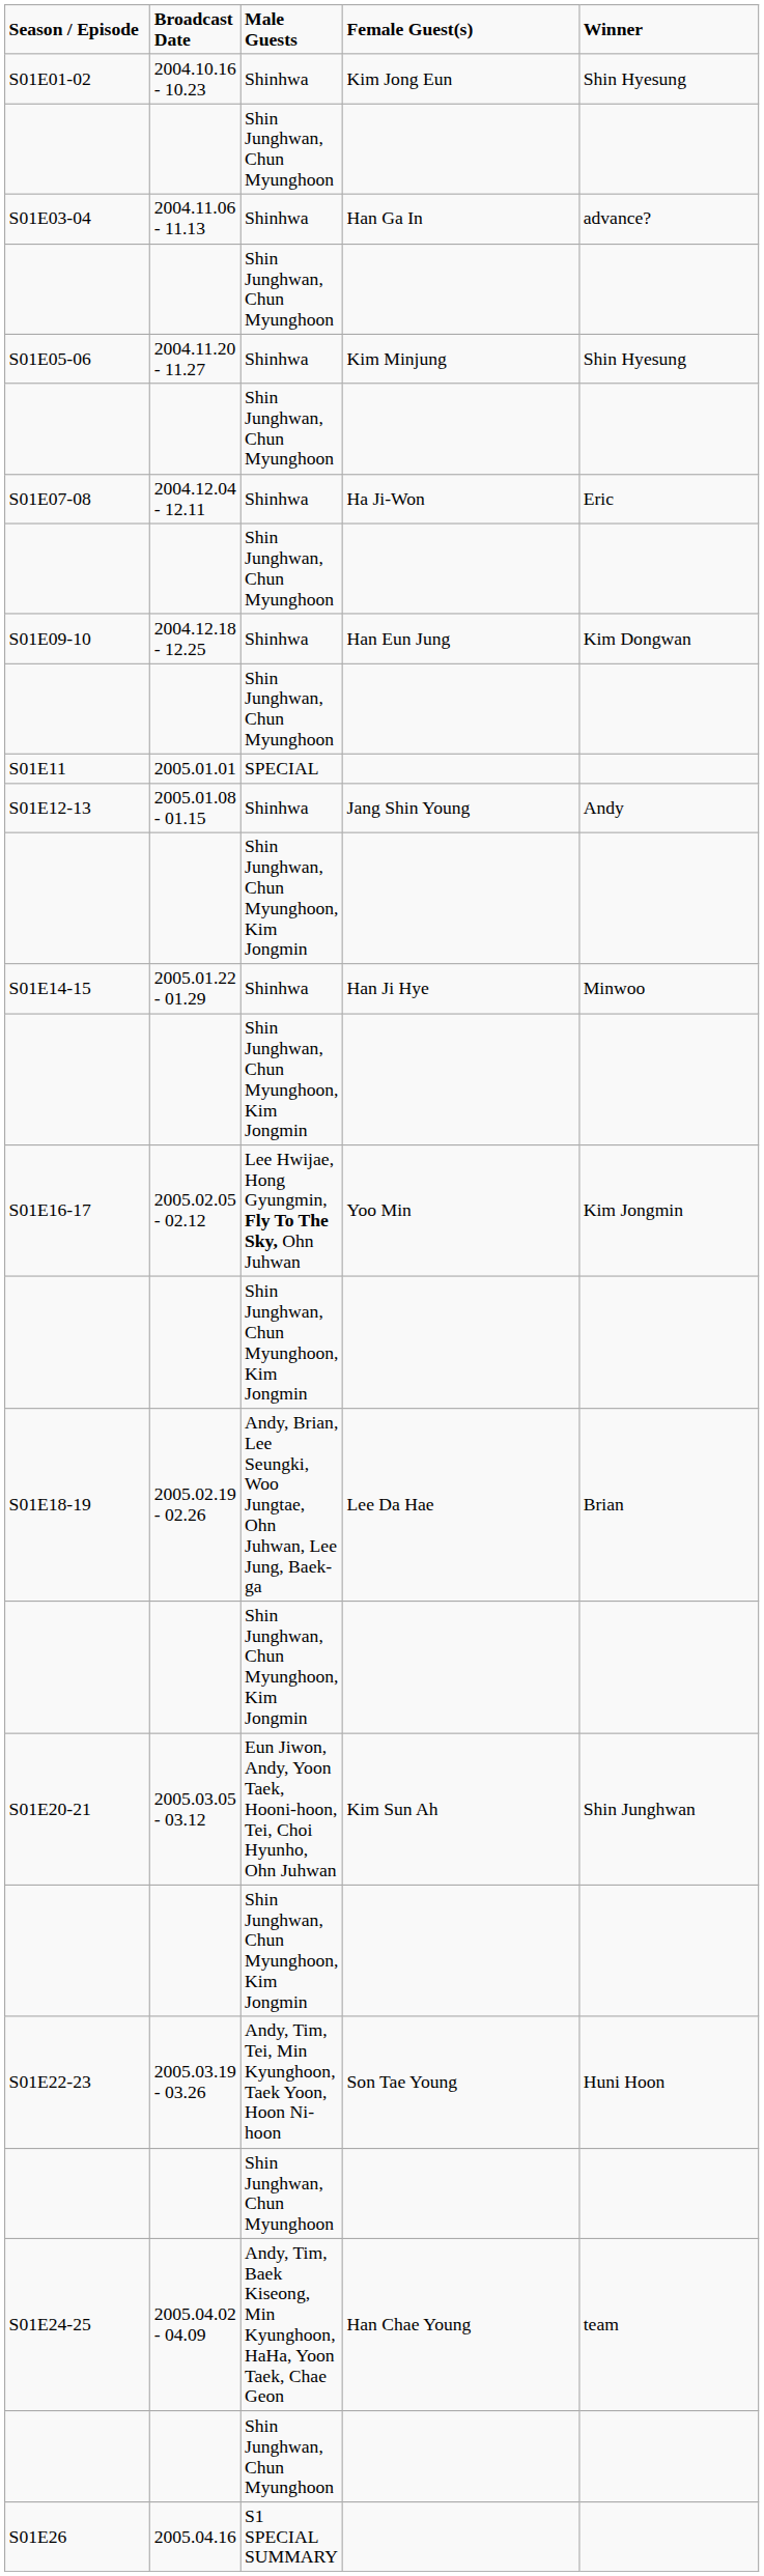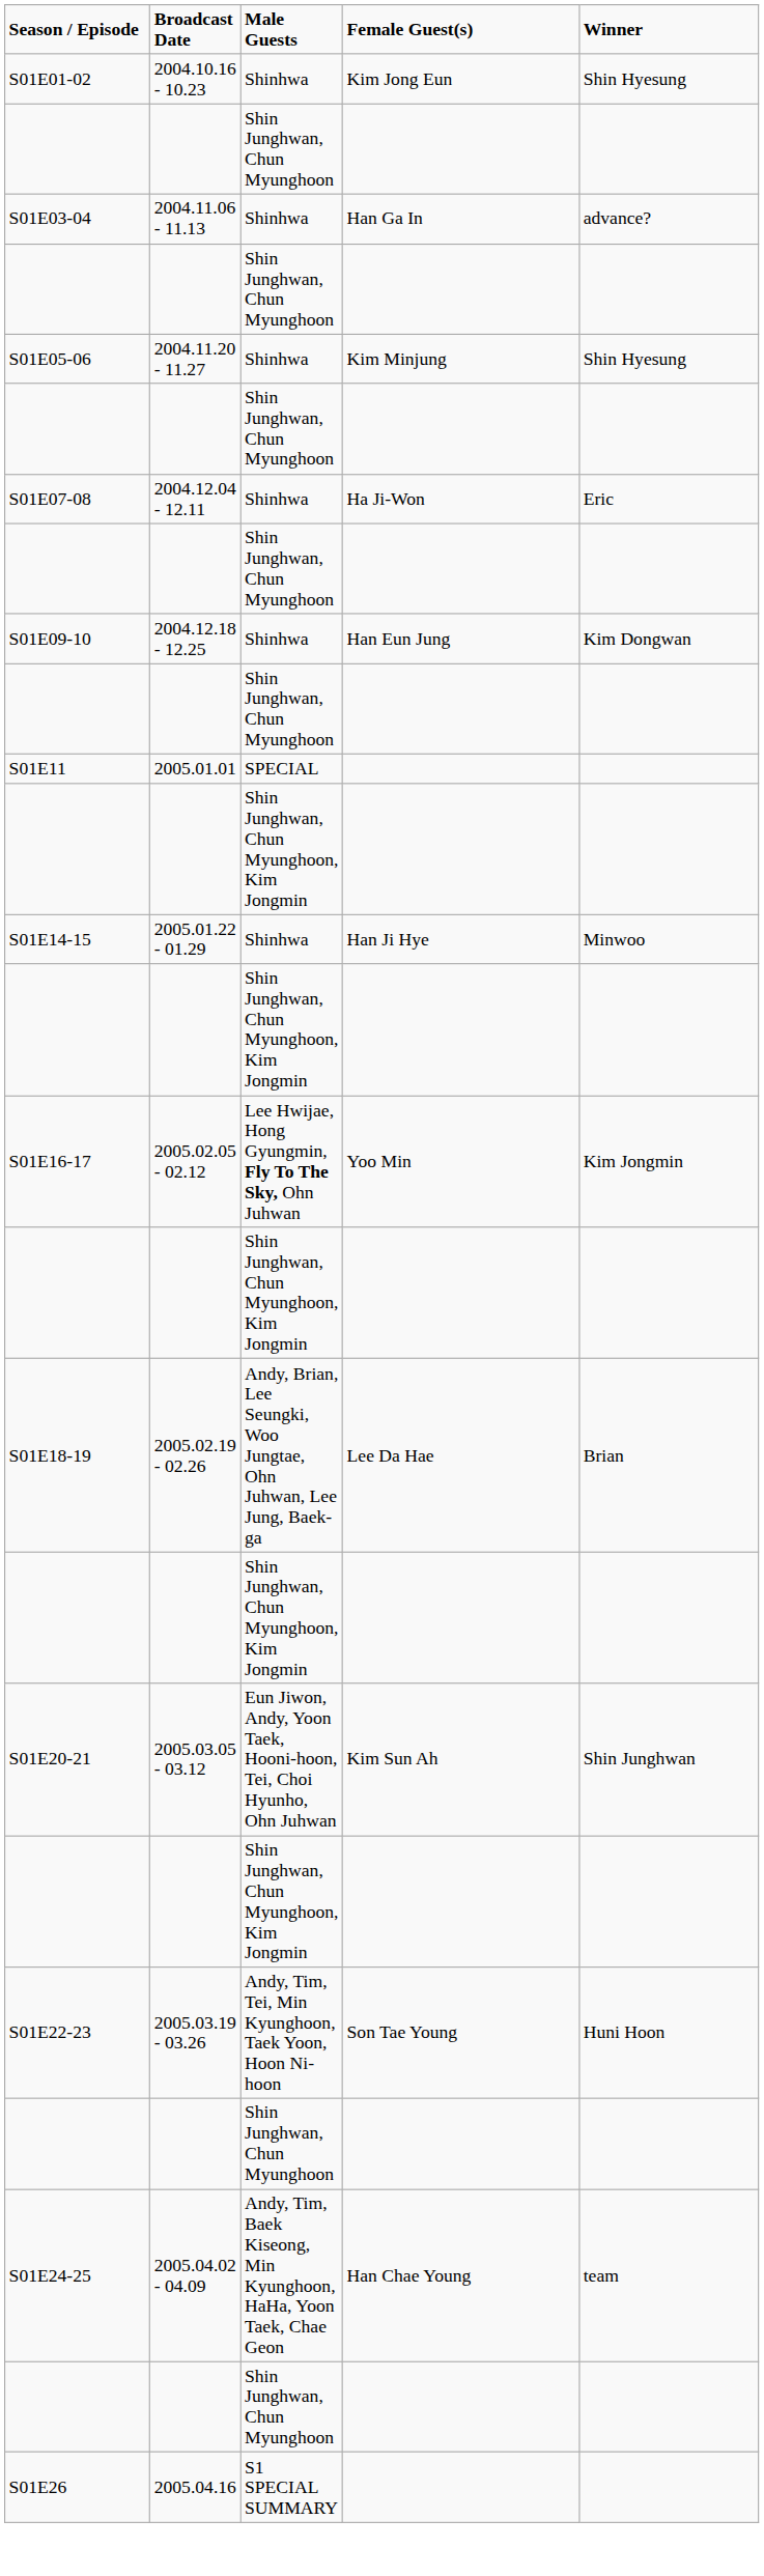 <table class="wikitable">
 <tr>
 <td width="120px"><strong>Season / Episode</strong></td>
 <td width="70px"><strong>Broadcast Date</strong></td>
 <td width="70px"><strong>Male Guests</strong></td>
 <td width="200px"><strong>Female Guest(s)</strong></td>
 <td width="150px"><strong>Winner</strong></td>
 </tr>
 <tr>
 <td>S01E01-02</td>
 <td>2004.10.16 - 10.23</td>
 <td>Shinhwa</td>
 <td>Kim Jong Eun</td>
 <td>Shin Hyesung</td>
 </tr>
 <tr>
 <td></td>
 <td></td>
 <td>Shin Junghwan, Chun Myunghoon</td>
 <td></td>
 <td></td>
 </tr>
 <tr>
 <td align="left">S01E03-04</td>
 <td>2004.11.06 - 11.13</td>
 <td>Shinhwa</td>
 <td>Han Ga In</td>
 <td>advance?</td>
 </tr>
 <tr>
 <td></td>
 <td></td>
 <td>Shin Junghwan, Chun Myunghoon</td>
 <td></td>
 <td></td>
 </tr>
 <tr>
 <td>S01E05-06</td>
 <td>2004.11.20 - 11.27</td>
 <td>Shinhwa</td>
 <td>Kim Minjung</td>
 <td>Shin Hyesung</td>
 </tr>
 <tr>
 <td align="left"></td>
 <td></td>
 <td>Shin Junghwan, Chun Myunghoon</td>
 <td></td>
 <td></td>
 </tr>
 <tr>
 <td>S01E07-08</td>
 <td>2004.12.04 - 12.11</td>
 <td>Shinhwa</td>
 <td>Ha Ji-Won</td>
 <td>Eric</td>
 </tr>
 <tr>
 <td></td>
 <td></td>
 <td>Shin Junghwan, Chun Myunghoon</td>
 <td></td>
 <td></td>
 </tr>
 <tr>
 <td align="left">S01E09-10</td>
 <td>2004.12.18 - 12.25</td>
 <td>Shinhwa</td>
 <td>Han Eun Jung</td>
 <td>Kim Dongwan</td>
 </tr>
 <tr>
 <td></td>
 <td></td>
 <td>Shin Junghwan, Chun Myunghoon</td>
 <td></td>
 <td></td>
 </tr>
 <tr>
 <td>S01E11</td>
 <td>2005.01.01</td>
 <td>SPECIAL</td>
 <td></td>
 <td></td>
-</tr>
-<tr>
-<td align="left">S01E12-13</td>
-<td>2005.01.08 - 01.15</td>
-<td>Shinhwa</td>
-<td>Jang Shin Young</td>
-<td>Andy</td>
 </tr>
 <tr>
 <td></td>
 <td></td>
 <td>Shin Junghwan, Chun Myunghoon, Kim Jongmin</td>
 <td></td>
 <td></td>
 </tr>
 <tr>
 <td>S01E14-15</td>
 <td>2005.01.22 - 01.29</td>
 <td>Shinhwa</td>
 <td>Han Ji Hye</td>
 <td>Minwoo</td>
 </tr>
 <tr>
 <td align="left"></td>
 <td></td>
 <td>Shin Junghwan, Chun Myunghoon, Kim Jongmin</td>
 <td></td>
 <td></td>
 </tr>
 <tr>
 <td>S01E16-17</td>
 <td>2005.02.05 - 02.12</td>
 <td>Lee Hwijae, Hong Gyungmin, <strong>Fly To The Sky,</strong> Ohn Juhwan</td>
 <td>Yoo Min</td>
 <td>Kim Jongmin</td>
 </tr>
 <tr>
 <td></td>
 <td></td>
 <td>Shin Junghwan, Chun Myunghoon, Kim Jongmin</td>
 <td></td>
 <td></td>
 </tr>
 <tr>
 <td align="left">S01E18-19</td>
 <td>2005.02.19 - 02.26</td>
 <td>Andy, Brian, Lee Seungki, Woo Jungtae, Ohn Juhwan, Lee Jung, Baek-ga</td>
 <td>Lee Da Hae</td>
 <td>Brian</td>
 </tr>
 <tr>
 <td></td>
 <td></td>
 <td>Shin Junghwan, Chun Myunghoon, Kim Jongmin</td>
 <td></td>
 <td></td>
 </tr>
 <tr>
 <td>S01E20-21</td>
 <td>2005.03.05 - 03.12</td>
 <td>Eun Jiwon, Andy, Yoon Taek, Hooni-hoon, Tei, Choi Hyunho, Ohn Juhwan</td>
 <td>Kim Sun Ah</td>
 <td>Shin Junghwan</td>
 </tr>
 <tr>
 <td align="left"></td>
 <td></td>
 <td>Shin Junghwan, Chun Myunghoon, Kim Jongmin</td>
 <td></td>
 <td></td>
 </tr>
 <tr>
 <td>S01E22-23</td>
 <td>2005.03.19 - 03.26</td>
 <td>Andy, Tim, Tei, Min Kyunghoon, Taek Yoon, Hoon Ni-hoon</td>
 <td>Son Tae Young</td>
 <td>Huni Hoon</td>
 </tr>
 <tr>
 <td></td>
 <td></td>
 <td>Shin Junghwan, Chun Myunghoon</td>
 <td></td>
 <td></td>
 </tr>
 <tr>
 <td>S01E24-25</td>
 <td>2005.04.02 - 04.09</td>
 <td>Andy, Tim, Baek Kiseong, Min Kyunghoon, HaHa, Yoon Taek, Chae Geon</td>
 <td>Han Chae Young</td>
 <td>team</td>
 </tr>
 <tr>
 <td></td>
 <td></td>
 <td>Shin Junghwan, Chun Myunghoon</td>
 <td></td>
 <td></td>
 </tr>
 <tr>
 <td>S01E26</td>
 <td>2005.04.16</td>
 <td>S1 SPECIAL SUMMARY</td>
 <td></td>
 <td></td>
 </tr>
 </table>
